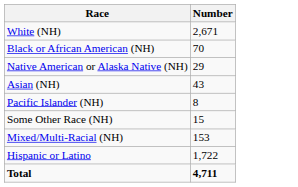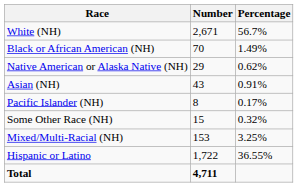 <table class="wikitable">
 <tr>
 <th>Race</th>
 <th>Number</th>
+<th>Percentage</th>
 </tr>
 <tr>
 <td><a href='#'>White</a> (NH)</td>
 <td>2,671</td>
+<td>56.7%</td>
 </tr>
 <tr>
 <td><a href='#'>Black or African American</a> (NH)</td>
 <td>70</td>
+<td>1.49%</td>
 </tr>
 <tr>
 <td><a href='#'>Native American</a> or <a href='#'>Alaska Native</a> (NH)</td>
 <td>29</td>
+<td>0.62%</td>
 </tr>
 <tr>
 <td><a href='#'>Asian</a> (NH)</td>
 <td>43</td>
+<td>0.91%</td>
 </tr>
 <tr>
 <td><a href='#'>Pacific Islander</a> (NH)</td>
 <td>8</td>
+<td>0.17%</td>
 </tr>
 <tr>
 <td>Some Other Race (NH)</td>
 <td>15</td>
+<td>0.32%</td>
 </tr>
 <tr>
 <td><a href='#'>Mixed/Multi-Racial</a> (NH)</td>
 <td>153</td>
+<td>3.25%</td>
 </tr>
 <tr>
 <td><a href='#'>Hispanic or Latino</a></td>
 <td>1,722</td>
+<td>36.55%</td>
 </tr>
 <tr>
 <td><strong>Total</strong></td>
 <td><strong>4,711</strong></td>
+<td></td>
 </tr>
 </table>
